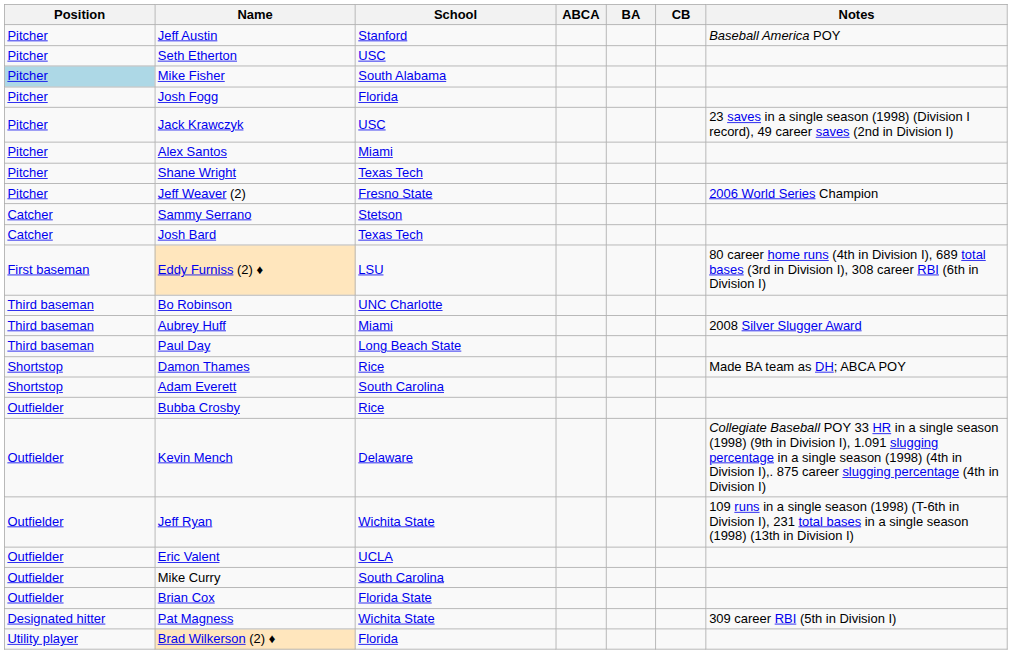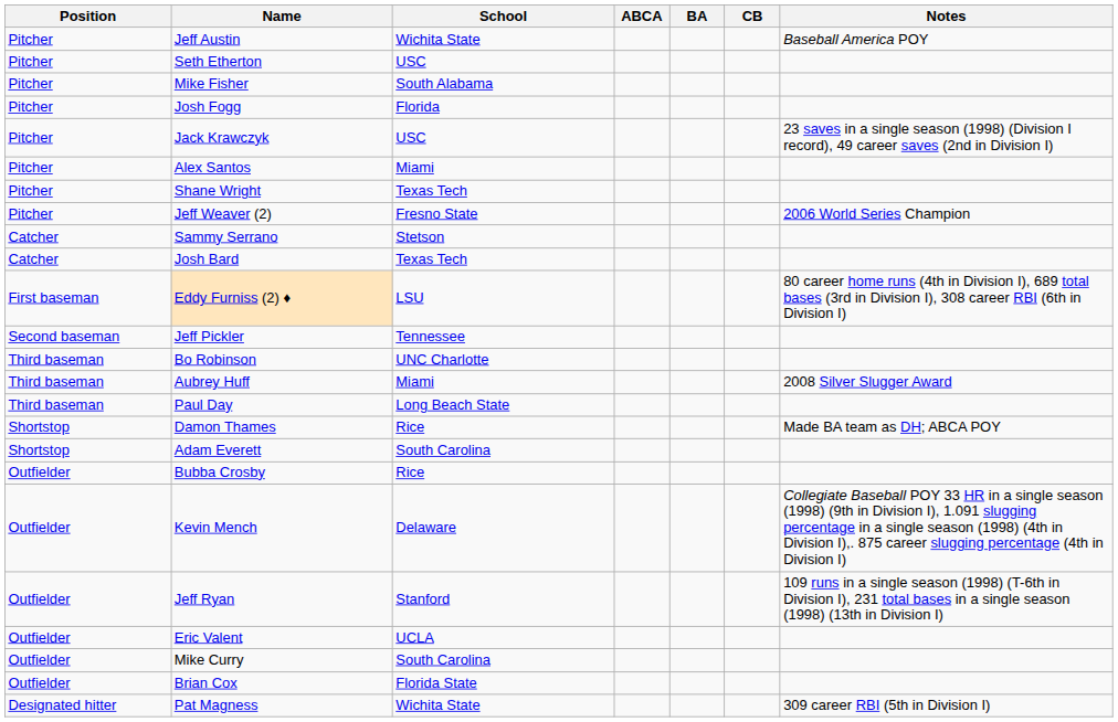 <table class="wikitable sortable" style="width:98%;">
 <tr>
 <th width=15%>Position</th>
 <th width=20%>Name</th>
 <th width=20%>School</th>
 <th width=5%>ABCA</th>
 <th width=5%>BA</th>
 <th width=5%>CB</th>
 <th width=30% class="unsortable">Notes</th>
 </tr>
 <tr>
 <td><a href='#'>Pitcher</a></td>
 <td><a href='#'>Jeff Austin</a></td>
-<td><a href='#'>Stanford</a></td>
+<td><a href='#'>Wichita State</a></td>
 <td></td>
 <td></td>
 <td></td>
 <td><em>Baseball America</em> POY</td>
 </tr>
 <tr>
 <td><a href='#'>Pitcher</a></td>
 <td><a href='#'>Seth Etherton</a></td>
 <td><a href='#'>USC</a></td>
 <td></td>
 <td></td>
 <td></td>
 <td></td>
 </tr>
 <tr>
-<td style="background: lightblue;"><a href='#'>Pitcher</a></td>
+<td><a href='#'>Pitcher</a></td>
 <td><a href='#'>Mike Fisher</a></td>
 <td><a href='#'>South Alabama</a></td>
 <td></td>
 <td></td>
 <td></td>
 <td></td>
 </tr>
 <tr>
 <td><a href='#'>Pitcher</a></td>
 <td><a href='#'>Josh Fogg</a></td>
 <td><a href='#'>Florida</a></td>
 <td></td>
 <td></td>
 <td></td>
 <td></td>
 </tr>
 <tr>
 <td><a href='#'>Pitcher</a></td>
 <td><a href='#'>Jack Krawczyk</a></td>
 <td><a href='#'>USC</a></td>
 <td></td>
 <td></td>
 <td></td>
 <td>23 <a href='#'>saves</a> in a single season (1998) (Division I record), 49 career <a href='#'>saves</a> (2nd in Division I)</td>
 </tr>
 <tr>
 <td><a href='#'>Pitcher</a></td>
 <td><a href='#'>Alex Santos</a></td>
 <td><a href='#'>Miami</a></td>
 <td></td>
 <td></td>
 <td></td>
 <td></td>
 </tr>
 <tr>
 <td><a href='#'>Pitcher</a></td>
 <td><a href='#'>Shane Wright</a></td>
 <td><a href='#'>Texas Tech</a></td>
 <td></td>
 <td></td>
 <td></td>
 <td></td>
 </tr>
 <tr>
 <td><a href='#'>Pitcher</a></td>
 <td><a href='#'>Jeff Weaver</a> (2)</td>
 <td><a href='#'>Fresno State</a></td>
 <td></td>
 <td></td>
 <td></td>
 <td><a href='#'>2006 World Series</a> Champion</td>
 </tr>
 <tr>
 <td><a href='#'>Catcher</a></td>
 <td><a href='#'>Sammy Serrano</a></td>
 <td><a href='#'>Stetson</a></td>
 <td></td>
 <td></td>
 <td></td>
 <td></td>
 </tr>
 <tr>
 <td><a href='#'>Catcher</a></td>
 <td><a href='#'>Josh Bard</a></td>
 <td><a href='#'>Texas Tech</a></td>
 <td></td>
 <td></td>
 <td></td>
 <td></td>
 </tr>
 <tr>
 <td><a href='#'>First baseman</a></td>
 <td style="background-color:#FFE6BD"><a href='#'>Eddy Furniss</a> (2) ♦</td>
 <td><a href='#'>LSU</a></td>
 <td></td>
 <td></td>
 <td></td>
 <td>80 career <a href='#'>home runs</a> (4th in Division I), 689 <a href='#'>total bases</a> (3rd in Division I), 308 career <a href='#'>RBI</a> (6th in Division I)</td>
 </tr>
 <tr>
+<td><a href='#'>Second baseman</a></td>
+<td><a href='#'>Jeff Pickler</a></td>
+<td><a href='#'>Tennessee</a></td>
+<td></td>
+<td></td>
+<td></td>
+<td></td>
+</tr>
+<tr>
 <td><a href='#'>Third baseman</a></td>
 <td><a href='#'>Bo Robinson</a></td>
 <td><a href='#'>UNC Charlotte</a></td>
 <td></td>
 <td></td>
 <td></td>
 <td></td>
 </tr>
 <tr>
 <td><a href='#'>Third baseman</a></td>
 <td><a href='#'>Aubrey Huff</a></td>
 <td><a href='#'>Miami</a></td>
 <td></td>
 <td></td>
 <td></td>
 <td>2008 <a href='#'>Silver Slugger Award</a></td>
 </tr>
 <tr>
 <td><a href='#'>Third baseman</a></td>
 <td><a href='#'>Paul Day</a></td>
 <td><a href='#'>Long Beach State</a></td>
 <td></td>
 <td></td>
 <td></td>
 <td></td>
 </tr>
 <tr>
 <td><a href='#'>Shortstop</a></td>
 <td><a href='#'>Damon Thames</a></td>
 <td><a href='#'>Rice</a></td>
 <td></td>
 <td></td>
 <td></td>
 <td>Made BA team as <a href='#'>DH</a>; ABCA POY</td>
 </tr>
 <tr>
 <td><a href='#'>Shortstop</a></td>
 <td><a href='#'>Adam Everett</a></td>
 <td><a href='#'>South Carolina</a></td>
 <td></td>
 <td></td>
 <td></td>
 <td></td>
 </tr>
 <tr>
 <td><a href='#'>Outfielder</a></td>
 <td><a href='#'>Bubba Crosby</a></td>
 <td><a href='#'>Rice</a></td>
 <td></td>
 <td></td>
 <td></td>
 <td></td>
 </tr>
 <tr>
 <td><a href='#'>Outfielder</a></td>
 <td><a href='#'>Kevin Mench</a></td>
 <td><a href='#'>Delaware</a></td>
 <td></td>
 <td></td>
 <td></td>
 <td><em>Collegiate Baseball</em> POY 33 <a href='#'>HR</a> in a single season (1998) (9th in Division I), 1.091 <a href='#'>slugging percentage</a> in a single season (1998) (4th in Division I),. 875 career <a href='#'>slugging percentage</a> (4th in Division I)</td>
 </tr>
 <tr>
 <td><a href='#'>Outfielder</a></td>
 <td><a href='#'>Jeff Ryan</a></td>
-<td><a href='#'>Wichita State</a></td>
+<td><a href='#'>Stanford</a></td>
 <td></td>
 <td></td>
 <td></td>
 <td>109 <a href='#'>runs</a> in a single season (1998) (T-6th in Division I), 231 <a href='#'>total bases</a> in a single season (1998) (13th in Division I)</td>
 </tr>
 <tr>
 <td><a href='#'>Outfielder</a></td>
 <td><a href='#'>Eric Valent</a></td>
 <td><a href='#'>UCLA</a></td>
 <td></td>
 <td></td>
 <td></td>
 <td></td>
 </tr>
 <tr>
 <td><a href='#'>Outfielder</a></td>
 <td>Mike Curry</td>
 <td><a href='#'>South Carolina</a></td>
 <td></td>
 <td></td>
 <td></td>
 <td></td>
 </tr>
 <tr>
 <td><a href='#'>Outfielder</a></td>
 <td><a href='#'>Brian Cox</a></td>
 <td><a href='#'>Florida State</a></td>
 <td></td>
 <td></td>
 <td></td>
 <td></td>
 </tr>
 <tr>
 <td><a href='#'>Designated hitter</a></td>
 <td><a href='#'>Pat Magness</a></td>
 <td><a href='#'>Wichita State</a></td>
 <td></td>
 <td></td>
 <td></td>
 <td>309 career <a href='#'>RBI</a> (5th in Division I)</td>
 </tr>
-<tr>
-<td><a href='#'>Utility player</a></td>
-<td style="background-color:#FFE6BD"><a href='#'>Brad Wilkerson</a> (2) ♦</td>
-<td><a href='#'>Florida</a></td>
-<td></td>
-<td></td>
-<td></td>
-<td></td>
-</tr>
 </table>
